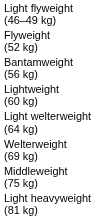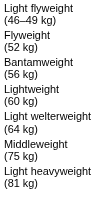 <table>
 <tr>
 <td rowspan=2>Light flyweight<br>(46–49 kg)</td>
 <td rowspan=2></td>
 <td rowspan=2></td>
 <td></td>
 </tr>
 <tr>
 <td></td>
 </tr>
 <tr>
 <td rowspan=2>Flyweight<br>(52 kg)</td>
 <td rowspan=2></td>
 <td rowspan=2></td>
 <td></td>
 </tr>
 <tr>
 <td></td>
 </tr>
 <tr>
 <td rowspan=2>Bantamweight<br>(56 kg)</td>
 <td rowspan=2></td>
 <td rowspan=2></td>
 <td></td>
 </tr>
 <tr>
 <td></td>
 </tr>
 <tr>
 <td rowspan=2>Lightweight<br>(60 kg)</td>
 <td rowspan=2></td>
 <td rowspan=2></td>
 <td></td>
 </tr>
 <tr>
 <td></td>
 </tr>
 <tr>
 <td rowspan=2>Light welterweight<br>(64 kg)</td>
 <td rowspan=2></td>
 <td rowspan=2></td>
 <td></td>
 </tr>
 <tr>
 <td></td>
 </tr>
 <tr>
-<td>Welterweight<br>(69 kg)</td>
-<td></td>
-<td></td>
-<td></td>
-</tr>
-<tr>
 <td rowspan=2>Middleweight<br>(75 kg)</td>
 <td rowspan=2></td>
 <td rowspan=2></td>
 <td></td>
 </tr>
 <tr>
 <td></td>
 </tr>
 <tr>
 <td rowspan=2>Light heavyweight<br>(81 kg)</td>
 <td rowspan=2></td>
 <td rowspan=2></td>
 <td></td>
 </tr>
 <tr>
 <td></td>
 </tr>
 </table>
